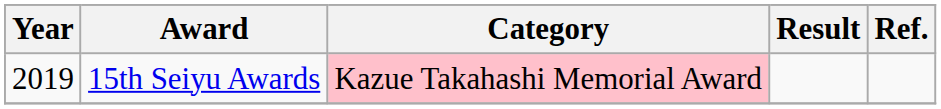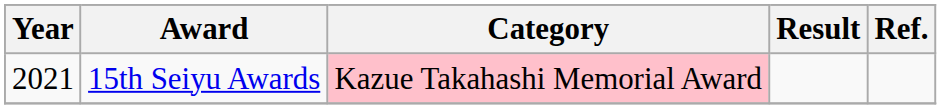 <table class="wikitable">
 <tr>
 <th>Year</th>
 <th>Award</th>
 <th>Category</th>
 <th>Result</th>
 <th>Ref.</th>
 </tr>
 <tr>
-<td>2019</td>
+<td>2021</td>
 <td><a href='#'>15th Seiyu Awards</a></td>
 <td style="background: pink;">Kazue Takahashi Memorial Award</td>
 <td></td>
 <td></td>
 </tr>
 <tr>
 </tr>
 </table>
